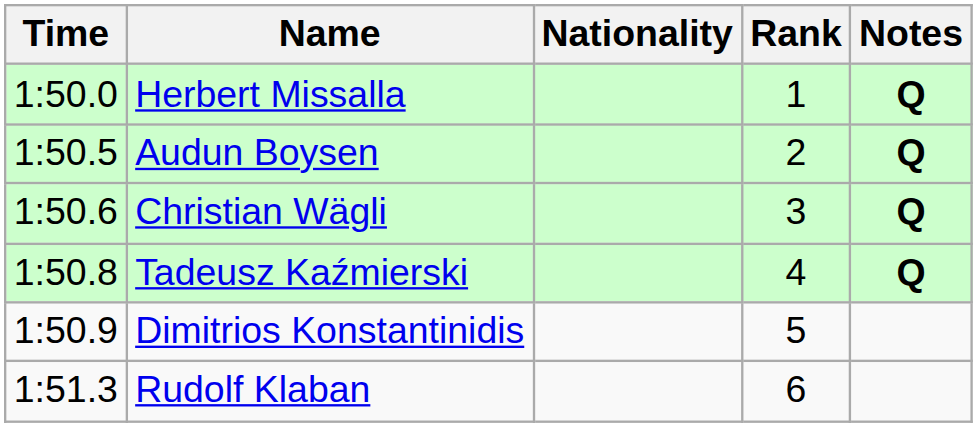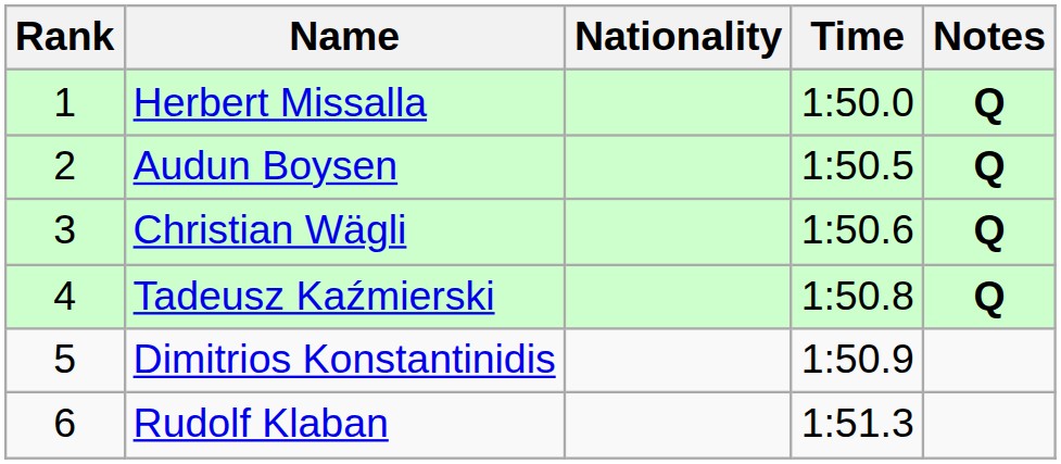 <table class="wikitable sortable" style="text-align:center">
 <tr>
-<th>Time</th>
+<th>Rank</th>
 <th>Name</th>
 <th>Nationality</th>
-<th>Rank</th>
+<th>Time</th>
 <th>Notes</th>
 </tr>
 <tr bgcolor=ccffcc>
-<td>1:50.0</td>
+<td>1</td>
 <td align=left><a href='#'>Herbert Missalla</a></td>
 <td align=left></td>
-<td>1</td>
+<td>1:50.0</td>
 <td><strong>Q</strong></td>
 </tr>
 <tr bgcolor=ccffcc>
-<td>1:50.5</td>
+<td>2</td>
 <td align=left><a href='#'>Audun Boysen</a></td>
 <td align=left></td>
-<td>2</td>
+<td>1:50.5</td>
 <td><strong>Q</strong></td>
 </tr>
 <tr bgcolor=ccffcc>
-<td>1:50.6</td>
+<td>3</td>
 <td align=left><a href='#'>Christian Wägli</a></td>
 <td align=left></td>
-<td>3</td>
+<td>1:50.6</td>
 <td><strong>Q</strong></td>
 </tr>
 <tr bgcolor=ccffcc>
-<td>1:50.8</td>
+<td>4</td>
 <td align=left><a href='#'>Tadeusz Kaźmierski</a></td>
 <td align=left></td>
-<td>4</td>
+<td>1:50.8</td>
 <td><strong>Q</strong></td>
 </tr>
 <tr>
-<td>1:50.9</td>
+<td>5</td>
 <td align=left><a href='#'>Dimitrios Konstantinidis</a></td>
 <td align=left></td>
-<td>5</td>
+<td>1:50.9</td>
 <td></td>
 </tr>
 <tr>
-<td>1:51.3</td>
+<td>6</td>
 <td align=left><a href='#'>Rudolf Klaban</a></td>
 <td align=left></td>
-<td>6</td>
+<td>1:51.3</td>
 <td></td>
 </tr>
 </table>
